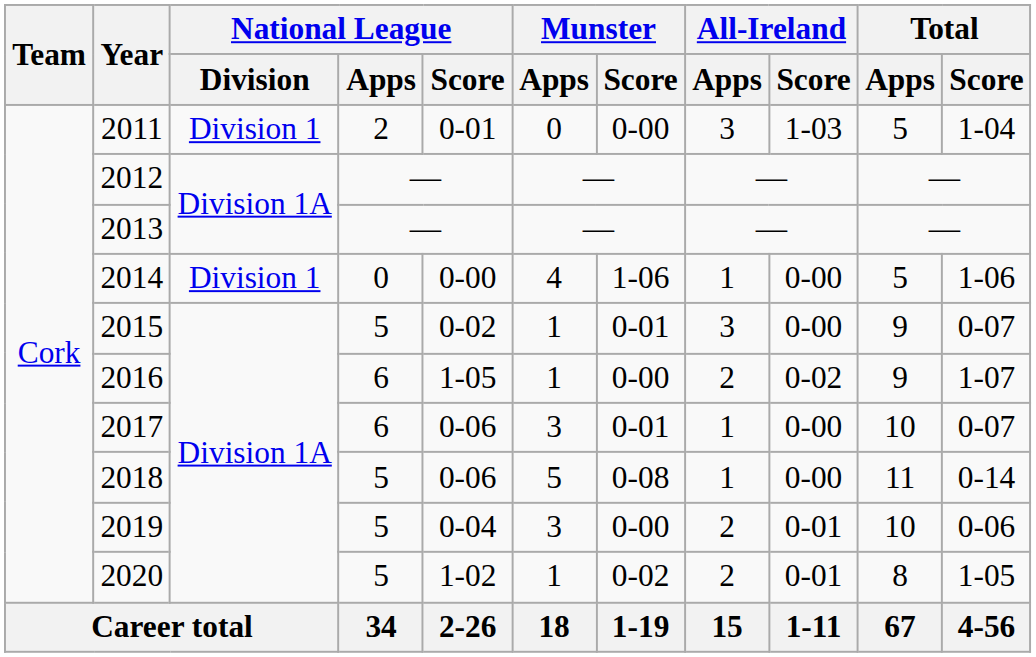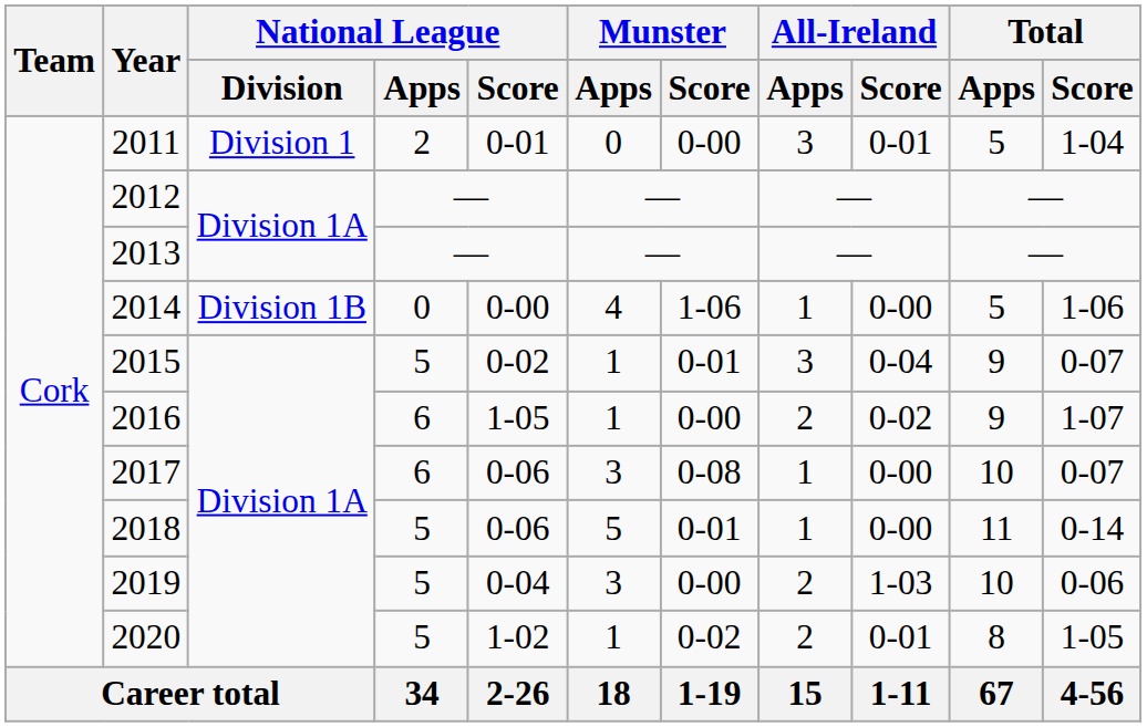 <table class="wikitable" style="text-align:center">
 <tr>
 <th rowspan="2">Team</th>
 <th rowspan="2">Year</th>
 <th colspan="3"><a href='#'>National League</a></th>
 <th colspan="2"><a href='#'>Munster</a></th>
 <th colspan="2"><a href='#'>All-Ireland</a></th>
 <th colspan="2">Total</th>
 </tr>
 <tr>
 <th>Division</th>
 <th>Apps</th>
 <th>Score</th>
 <th>Apps</th>
 <th>Score</th>
 <th>Apps</th>
 <th>Score</th>
 <th>Apps</th>
 <th>Score</th>
 </tr>
 <tr>
 <td rowspan="10"><a href='#'>Cork</a></td>
 <td>2011</td>
 <td rowspan="1"><a href='#'>Division 1</a></td>
 <td>2</td>
 <td>0-01</td>
 <td>0</td>
 <td>0-00</td>
 <td>3</td>
-<td>1-03</td>
+<td>0-01</td>
 <td>5</td>
 <td>1-04</td>
 </tr>
 <tr>
 <td>2012</td>
 <td rowspan="2"><a href='#'>Division 1A</a></td>
 <td colspan=2>—</td>
 <td colspan=2>—</td>
 <td colspan=2>—</td>
 <td colspan=2>—</td>
 </tr>
 <tr>
 <td>2013</td>
 <td colspan=2>—</td>
 <td colspan=2>—</td>
 <td colspan=2>—</td>
 <td colspan=2>—</td>
 </tr>
 <tr>
 <td>2014</td>
-<td rowspan="1"><a href='#'>Division 1</a></td>
+<td rowspan="1"><a href='#'>Division 1B</a></td>
 <td>0</td>
 <td>0-00</td>
 <td>4</td>
 <td>1-06</td>
 <td>1</td>
 <td>0-00</td>
 <td>5</td>
 <td>1-06</td>
 </tr>
 <tr>
 <td>2015</td>
 <td rowspan="6"><a href='#'>Division 1A</a></td>
 <td>5</td>
 <td>0-02</td>
 <td>1</td>
 <td>0-01</td>
 <td>3</td>
-<td>0-00</td>
+<td>0-04</td>
 <td>9</td>
 <td>0-07</td>
 </tr>
 <tr>
 <td>2016</td>
 <td>6</td>
 <td>1-05</td>
 <td>1</td>
 <td>0-00</td>
 <td>2</td>
 <td>0-02</td>
 <td>9</td>
 <td>1-07</td>
 </tr>
 <tr>
 <td>2017</td>
 <td>6</td>
 <td>0-06</td>
 <td>3</td>
-<td>0-01</td>
+<td>0-08</td>
 <td>1</td>
 <td>0-00</td>
 <td>10</td>
 <td>0-07</td>
 </tr>
 <tr>
 <td>2018</td>
 <td>5</td>
 <td>0-06</td>
 <td>5</td>
-<td>0-08</td>
+<td>0-01</td>
 <td>1</td>
 <td>0-00</td>
 <td>11</td>
 <td>0-14</td>
 </tr>
 <tr>
 <td>2019</td>
 <td>5</td>
 <td>0-04</td>
 <td>3</td>
 <td>0-00</td>
 <td>2</td>
-<td>0-01</td>
+<td>1-03</td>
 <td>10</td>
 <td>0-06</td>
 </tr>
 <tr>
 <td>2020</td>
 <td>5</td>
 <td>1-02</td>
 <td>1</td>
 <td>0-02</td>
 <td>2</td>
 <td>0-01</td>
 <td>8</td>
 <td>1-05</td>
 </tr>
 <tr>
 <th colspan="3">Career total</th>
 <th>34</th>
 <th>2-26</th>
 <th>18</th>
 <th>1-19</th>
 <th>15</th>
 <th>1-11</th>
 <th>67</th>
 <th>4-56</th>
 </tr>
 </table>
